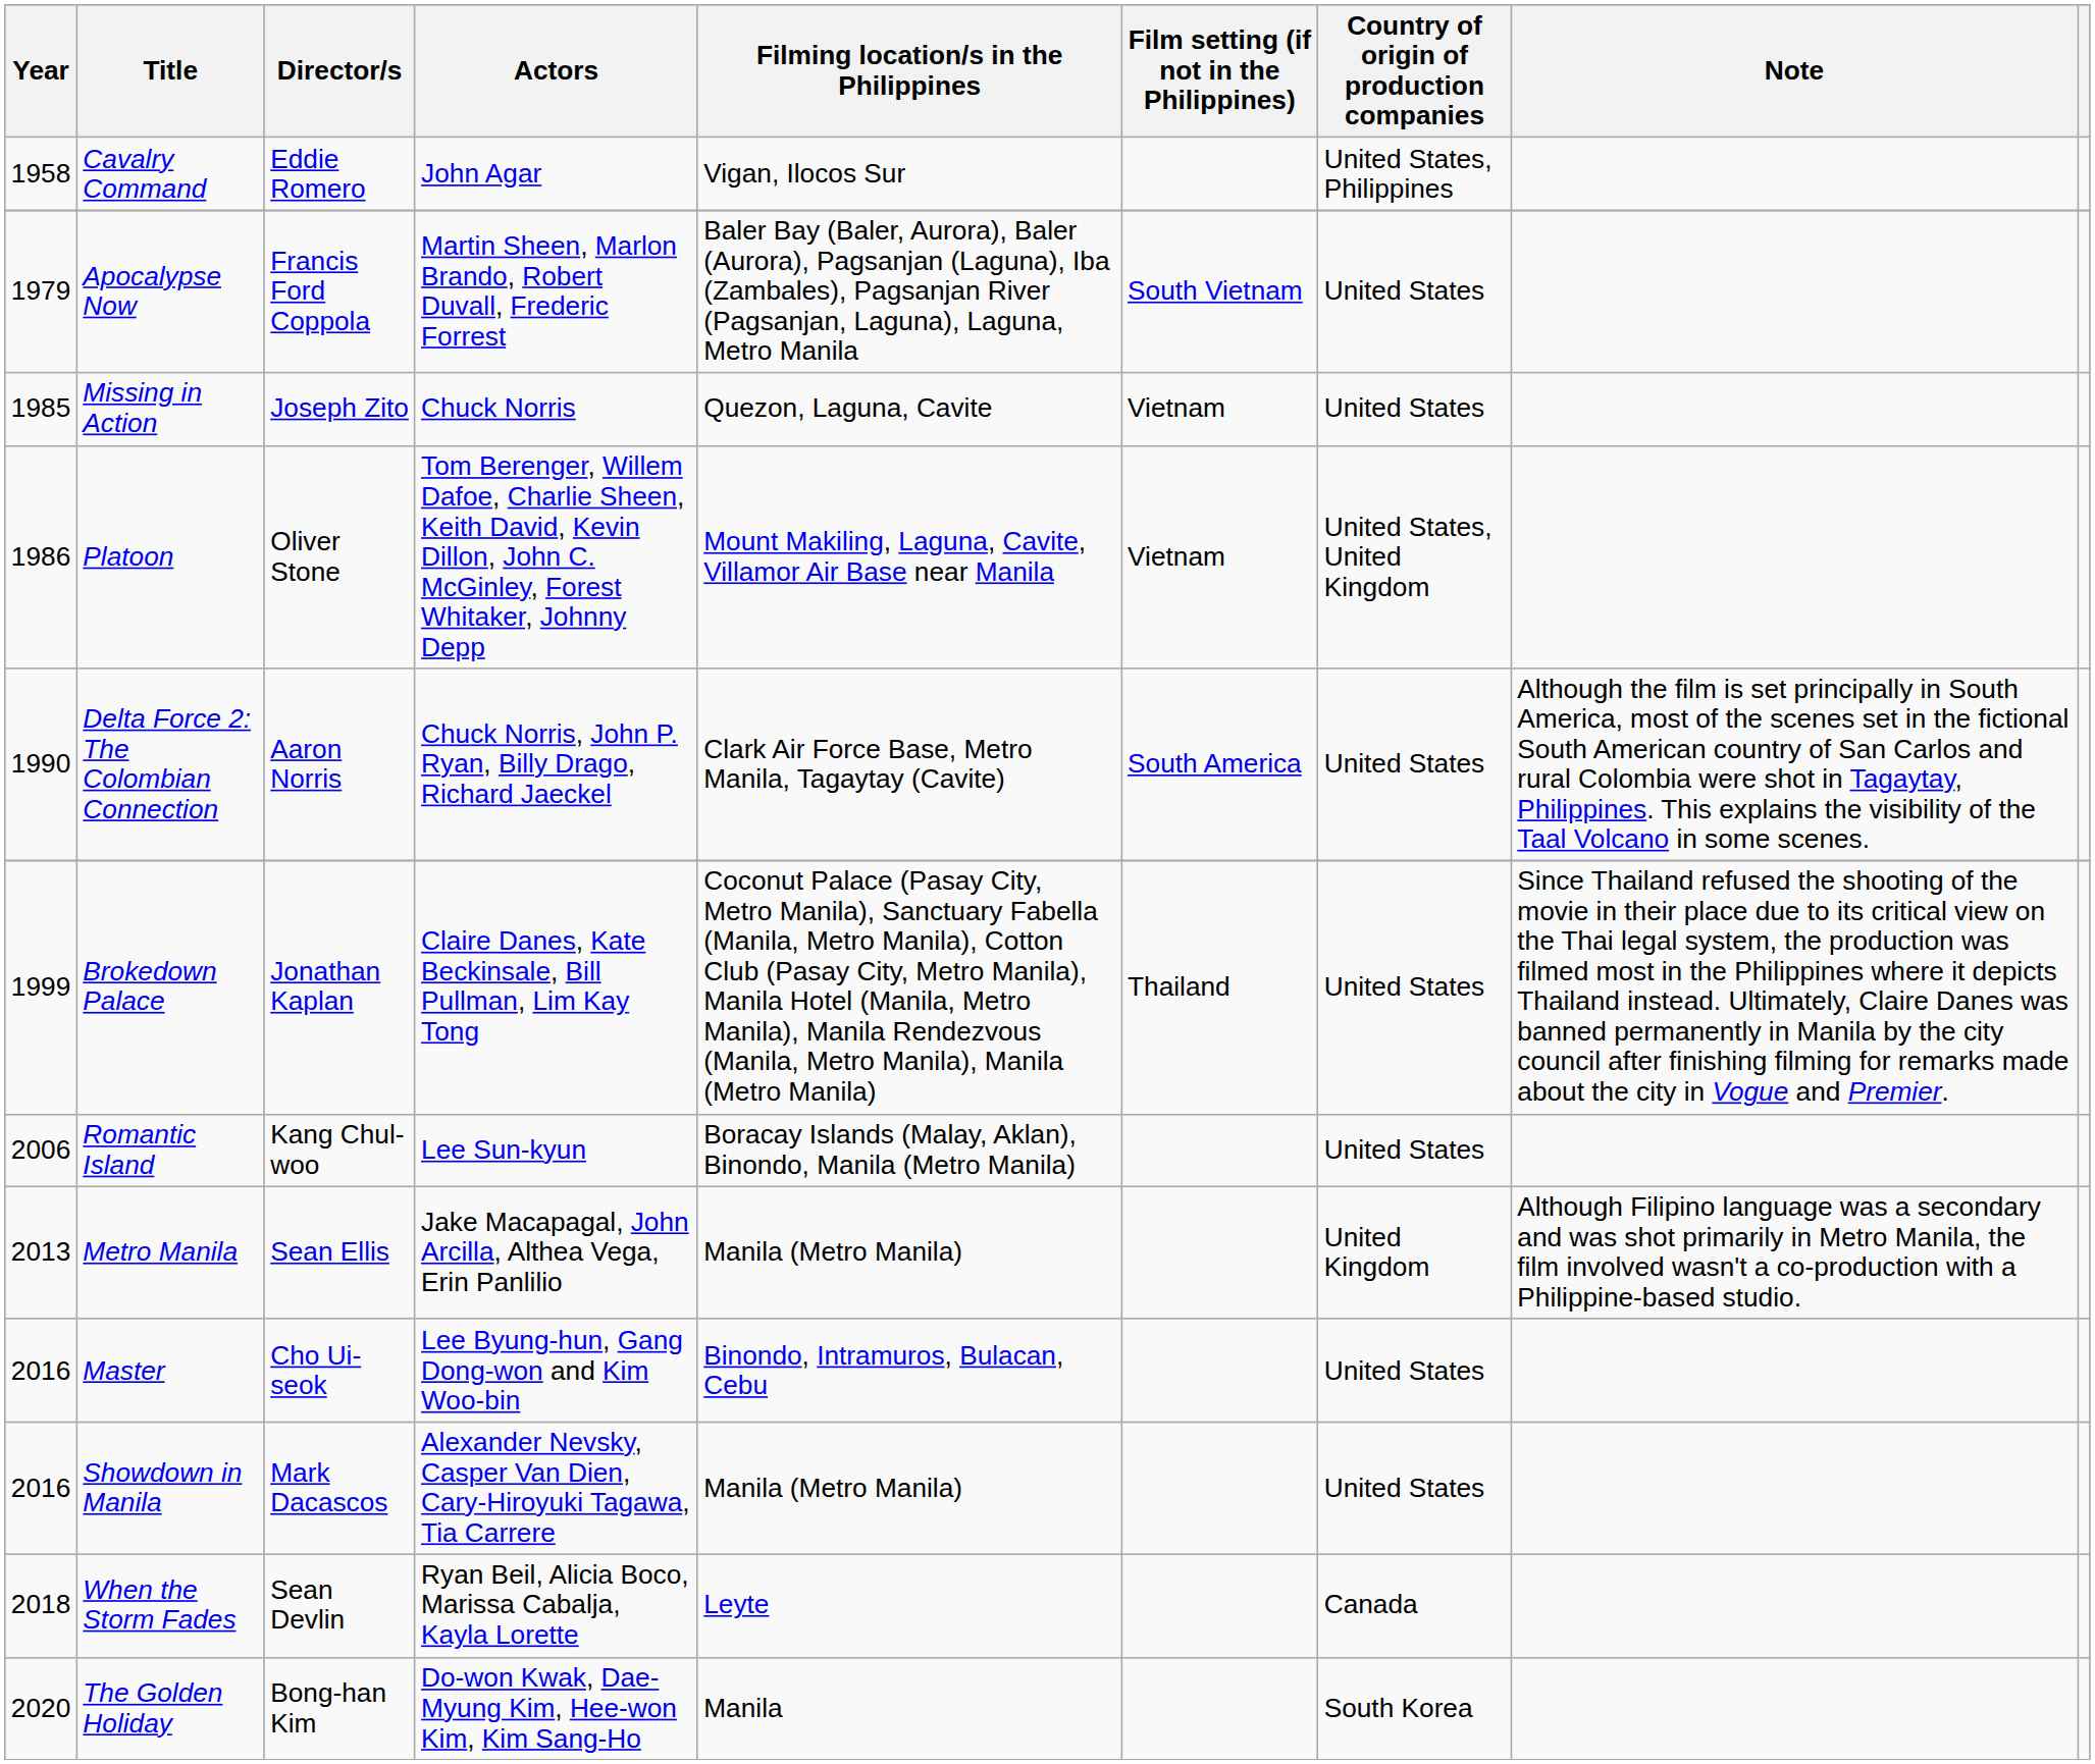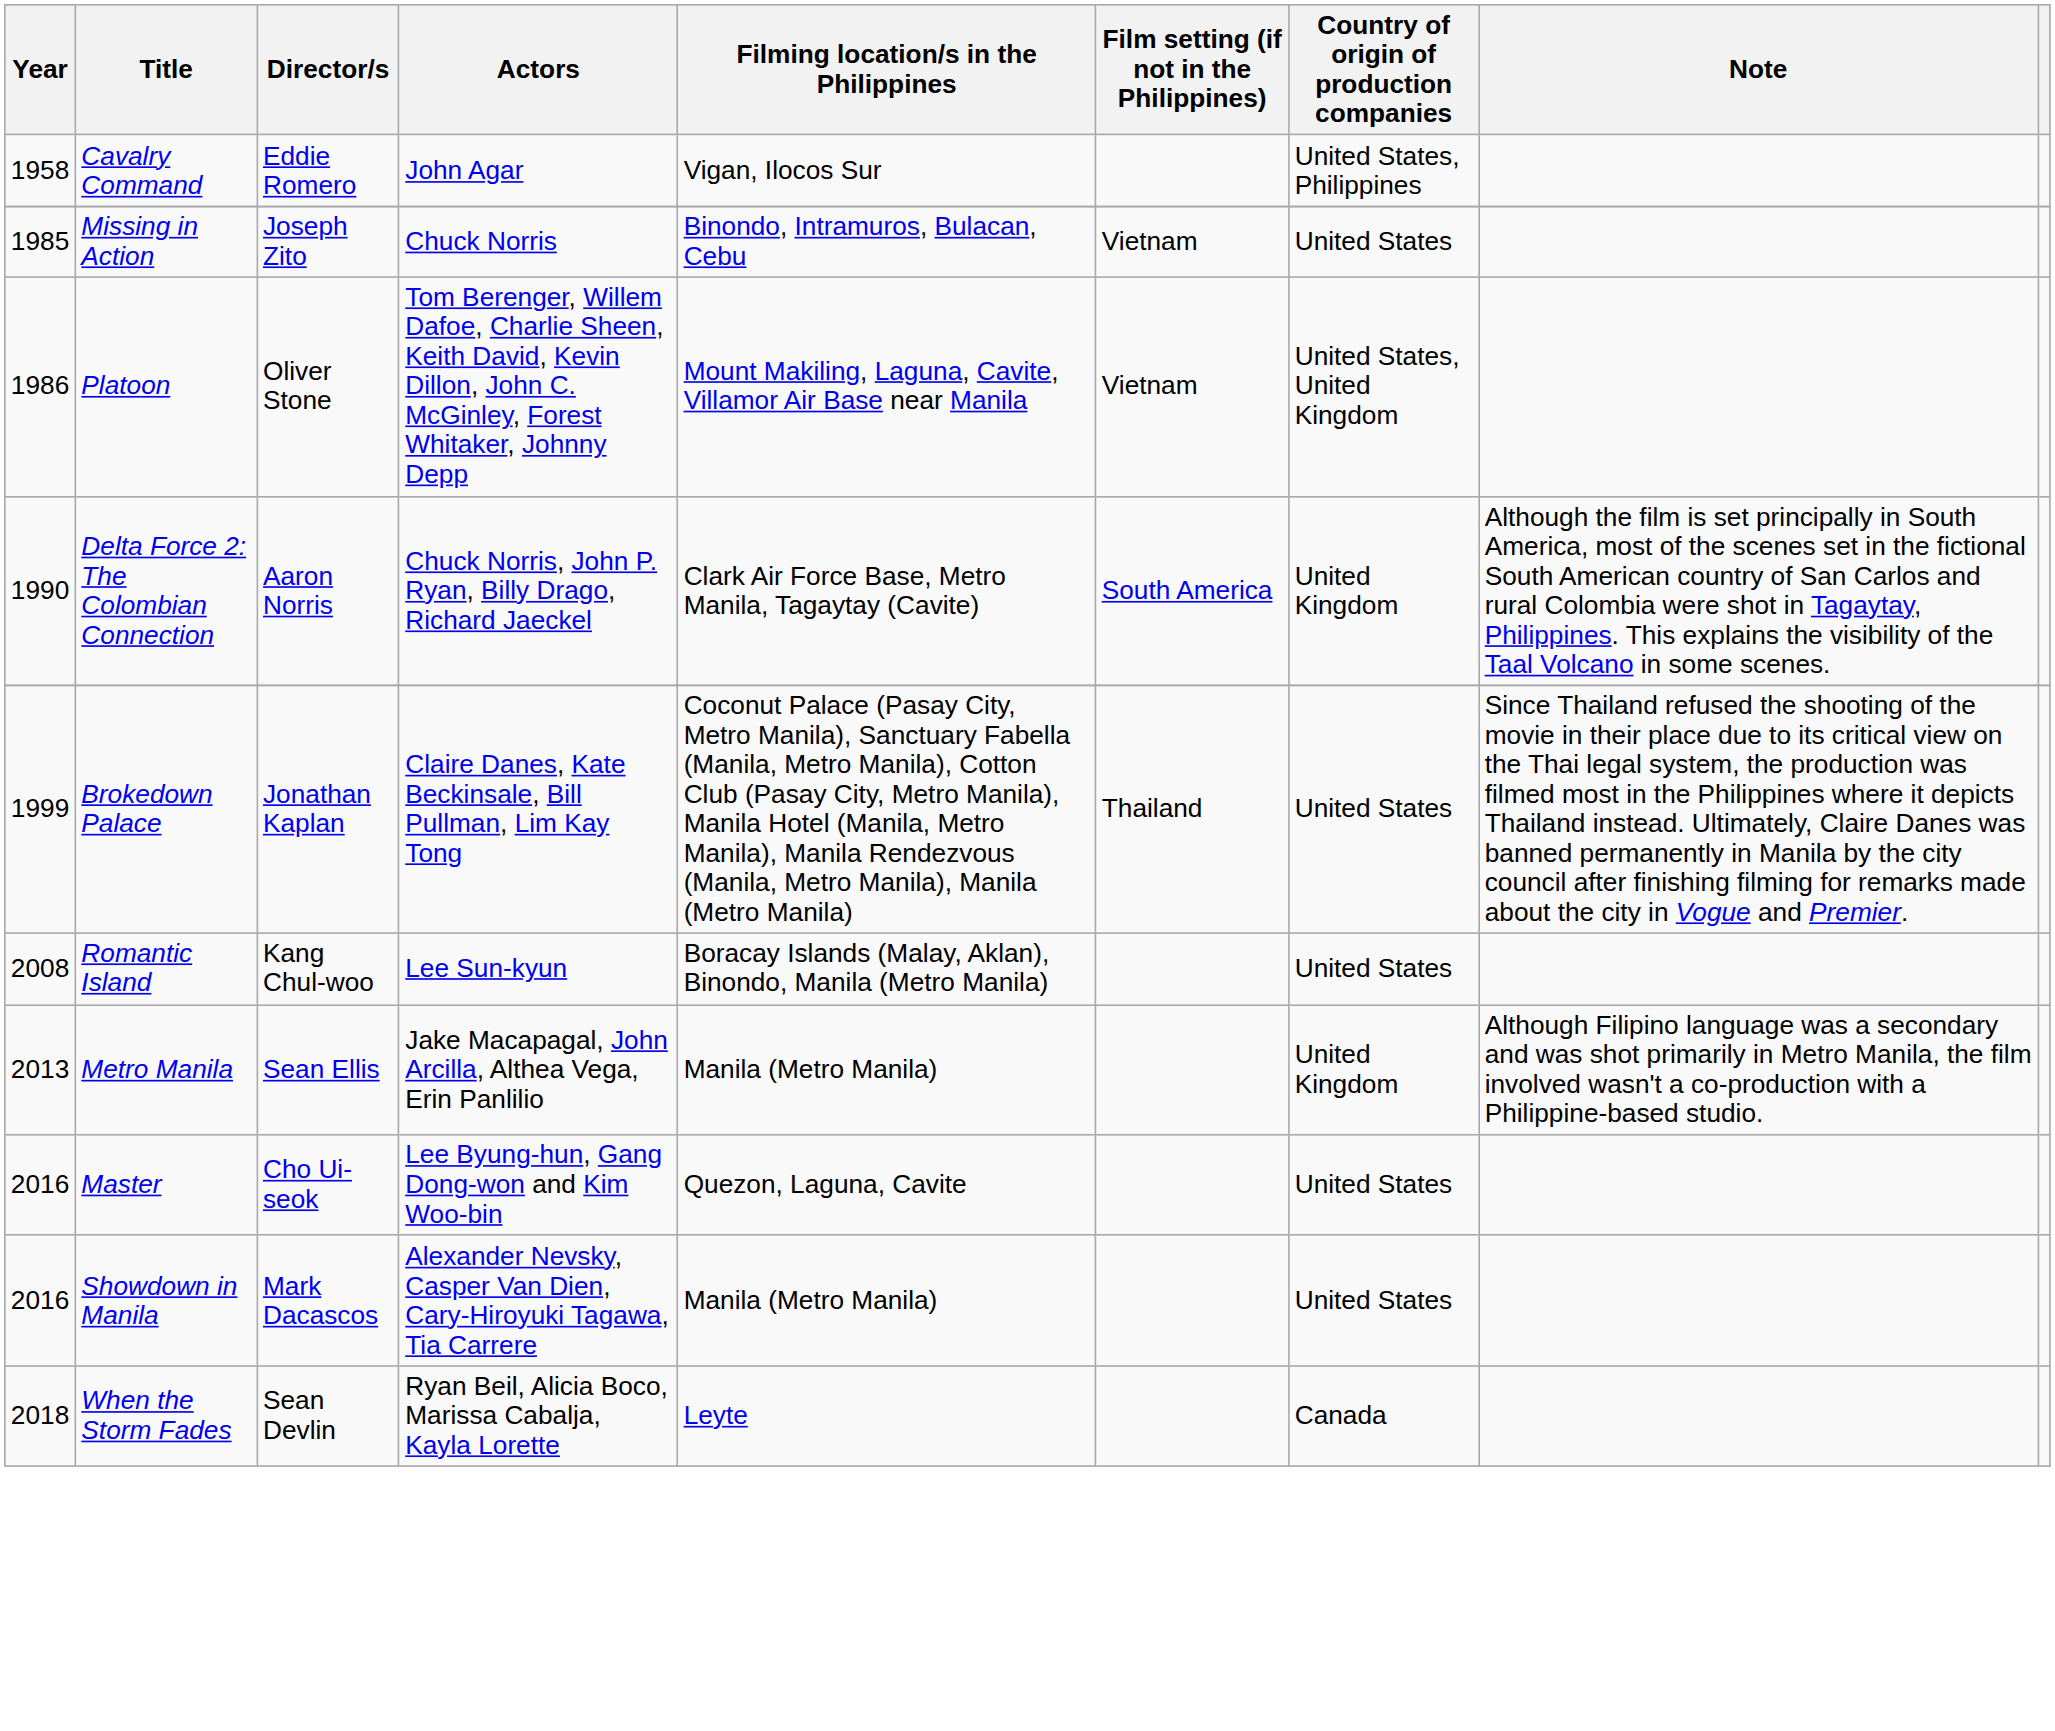 <table class="wikitable sortable">
 <tr>
 <th>Year</th>
 <th>Title</th>
 <th class="unsortable">Director/s</th>
 <th class="unsortable">Actors</th>
 <th class="unsortable">Filming location/s in the Philippines</th>
 <th class="unsortable">Film setting (if not in the Philippines)</th>
 <th class="unsortable">Country of origin of production companies</th>
 <th>Note</th>
 <th class="unsortable"></th>
 </tr>
 <tr>
 <td>1958</td>
 <td><em><a href='#'>Cavalry Command</a></em></td>
 <td><a href='#'>Eddie Romero</a></td>
 <td><a href='#'>John Agar</a></td>
 <td>Vigan, Ilocos Sur</td>
 <td></td>
 <td>United States, Philippines</td>
 <td></td>
 <td></td>
 </tr>
 <tr>
 </tr>
 <tr>
-<td>1979</td>
-<td><em><a href='#'>Apocalypse Now</a></em></td>
-<td><a href='#'>Francis Ford Coppola</a></td>
-<td><a href='#'>Martin Sheen</a>, <a href='#'>Marlon Brando</a>, <a href='#'>Robert Duvall</a>, <a href='#'>Frederic Forrest</a></td>
-<td>Baler Bay (Baler, Aurora), Baler (Aurora), Pagsanjan (Laguna), Iba (Zambales), Pagsanjan River (Pagsanjan, Laguna), Laguna, Metro Manila</td>
-<td><a href='#'>South Vietnam</a></td>
-<td>United States</td>
-<td></td>
-<td></td>
-</tr>
-<tr>
 <td>1985</td>
 <td><em><a href='#'>Missing in Action</a></em></td>
 <td><a href='#'>Joseph Zito</a></td>
 <td><a href='#'>Chuck Norris</a></td>
-<td>Quezon, Laguna, Cavite</td>
+<td><a href='#'>Binondo</a>, <a href='#'>Intramuros</a>, <a href='#'>Bulacan</a>, <a href='#'>Cebu</a></td>
 <td>Vietnam</td>
 <td>United States</td>
 <td></td>
 <td></td>
 </tr>
 <tr>
 <td>1986</td>
 <td><em><a href='#'>Platoon</a></em></td>
 <td>Oliver Stone</td>
 <td><a href='#'>Tom Berenger</a>, <a href='#'>Willem Dafoe</a>, <a href='#'>Charlie Sheen</a>, <a href='#'>Keith David</a>, <a href='#'>Kevin Dillon</a>, <a href='#'>John C. McGinley</a>, <a href='#'>Forest Whitaker</a>,  <a href='#'>Johnny Depp</a></td>
 <td><a href='#'>Mount Makiling</a>, <a href='#'>Laguna</a>, <a href='#'>Cavite</a>, <a href='#'>Villamor Air Base</a> near <a href='#'>Manila</a></td>
 <td>Vietnam</td>
 <td>United States, United Kingdom</td>
 <td></td>
 <td></td>
 </tr>
 <tr>
 <td>1990</td>
 <td><em><a href='#'>Delta Force 2: The Colombian Connection</a></em></td>
 <td><a href='#'>Aaron Norris</a></td>
 <td><a href='#'>Chuck Norris</a>, <a href='#'>John P. Ryan</a>, <a href='#'>Billy Drago</a>, <a href='#'>Richard Jaeckel</a></td>
 <td>Clark Air Force Base, Metro Manila, Tagaytay (Cavite)</td>
 <td><a href='#'>South America</a></td>
-<td>United States</td>
+<td>United Kingdom</td>
 <td>Although the film is set principally in South America, most of the scenes set in the fictional South American country of San Carlos and rural Colombia were shot in <a href='#'>Tagaytay</a>, <a href='#'>Philippines</a>. This explains the visibility of the <a href='#'>Taal Volcano</a> in some scenes.</td>
 <td></td>
 </tr>
 <tr>
 </tr>
 <tr>
 <td>1999</td>
 <td><em><a href='#'>Brokedown Palace</a></em></td>
 <td><a href='#'>Jonathan Kaplan</a></td>
 <td><a href='#'>Claire Danes</a>, <a href='#'>Kate Beckinsale</a>, <a href='#'>Bill Pullman</a>, <a href='#'>Lim Kay Tong</a></td>
 <td>Coconut Palace (Pasay City, Metro Manila), Sanctuary Fabella (Manila, Metro Manila), Cotton Club (Pasay City, Metro Manila), Manila Hotel (Manila, Metro Manila), Manila Rendezvous (Manila, Metro Manila), Manila (Metro Manila)</td>
 <td>Thailand</td>
 <td>United States</td>
 <td>Since Thailand refused the shooting of the movie in their place due to its critical view on the Thai legal system, the production was filmed most in the Philippines where it depicts Thailand instead. Ultimately, Claire Danes was banned permanently in Manila by the city council after finishing filming for remarks made about the city in <a href='#'><em>Vogue</em></a> and <a href='#'><em>Premier</em></a>.</td>
 <td></td>
 </tr>
 <tr>
-<td>2006</td>
+<td>2008</td>
 <td><em><a href='#'>Romantic Island</a></em></td>
 <td>Kang Chul-woo</td>
 <td><a href='#'>Lee Sun-kyun</a></td>
 <td>Boracay Islands (Malay, Aklan), Binondo, Manila (Metro Manila)</td>
 <td></td>
 <td>United States</td>
 <td></td>
 <td></td>
 </tr>
 <tr>
 <td>2013</td>
 <td><em><a href='#'>Metro Manila</a></em></td>
 <td><a href='#'>Sean Ellis</a></td>
 <td>Jake Macapagal, <a href='#'>John Arcilla</a>, Althea Vega, Erin Panlilio</td>
 <td>Manila (Metro Manila)</td>
 <td></td>
 <td>United Kingdom</td>
 <td>Although Filipino language was a secondary and was shot primarily in Metro Manila, the film involved wasn't a co-production with a Philippine-based studio.</td>
 <td></td>
 </tr>
 <tr>
 <td>2016</td>
 <td><em><a href='#'>Master</a></em></td>
 <td><a href='#'>Cho Ui-seok</a></td>
 <td><a href='#'>Lee Byung-hun</a>, <a href='#'>Gang Dong-won</a> and <a href='#'>Kim Woo-bin</a></td>
-<td><a href='#'>Binondo</a>, <a href='#'>Intramuros</a>, <a href='#'>Bulacan</a>, <a href='#'>Cebu</a></td>
+<td>Quezon, Laguna, Cavite</td>
 <td></td>
 <td>United States</td>
 <td></td>
 <td></td>
 </tr>
 <tr>
 <td>2016</td>
 <td><em><a href='#'>Showdown in Manila</a></em></td>
 <td><a href='#'>Mark Dacascos</a></td>
 <td><a href='#'>Alexander Nevsky</a>, <a href='#'>Casper Van Dien</a>, <a href='#'>Cary-Hiroyuki Tagawa</a>, <a href='#'>Tia Carrere</a></td>
 <td>Manila (Metro Manila)</td>
 <td></td>
 <td>United States</td>
 <td></td>
 <td></td>
 </tr>
 <tr>
 <td>2018</td>
 <td><em><a href='#'>When the Storm Fades</a></em></td>
 <td>Sean Devlin</td>
 <td>Ryan Beil, Alicia Boco, Marissa Cabalja, <a href='#'>Kayla Lorette</a></td>
 <td><a href='#'>Leyte</a></td>
 <td></td>
 <td>Canada</td>
 <td></td>
 <td></td>
 </tr>
-<tr>
-<td>2020</td>
-<td><em><a href='#'>The Golden Holiday</a></em></td>
-<td>Bong-han Kim</td>
-<td><a href='#'>Do-won Kwak</a>, <a href='#'>Dae-Myung Kim</a>, <a href='#'>Hee-won Kim</a>, <a href='#'>Kim Sang-Ho</a></td>
-<td>Manila</td>
-<td></td>
-<td>South Korea</td>
-<td></td>
-<td></td>
-</tr>
 </table>
